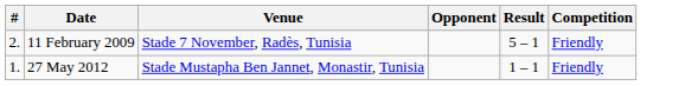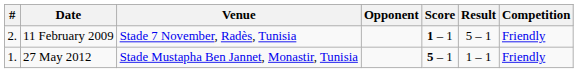 <table class="wikitable" style="font-size:90%; text-align: left;">
 <tr bgcolor="#CCCCCC" align="center">
 <th>#</th>
 <th>Date</th>
 <th>Venue</th>
 <th>Opponent</th>
+<th>Score</th>
 <th>Result</th>
 <th>Competition</th>
 </tr>
 <tr>
 <td>2.</td>
 <td>11 February 2009</td>
 <td><a href='#'>Stade 7 November</a>, <a href='#'>Radès</a>, <a href='#'>Tunisia</a></td>
 <td></td>
+<td align="center"><strong>1</strong> – 1</td>
 <td align="center">5 – 1</td>
 <td><a href='#'>Friendly</a></td>
 </tr>
 <tr>
 <td>1.</td>
 <td>27 May 2012</td>
 <td><a href='#'>Stade Mustapha Ben Jannet</a>, <a href='#'>Monastir</a>, <a href='#'>Tunisia</a></td>
 <td></td>
+<td align="center"><strong>5</strong> – 1</td>
 <td align="center">1 – 1</td>
 <td><a href='#'>Friendly</a></td>
 </tr>
 </table>
